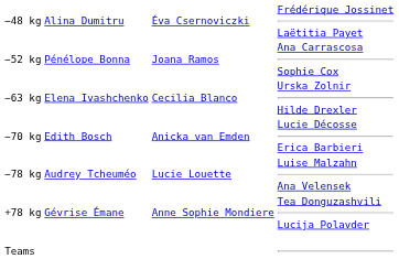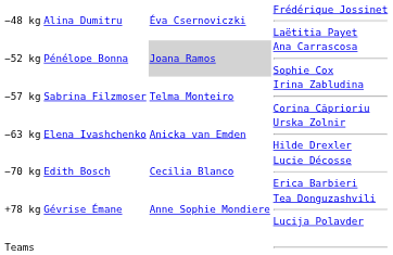 <table>
 <tr>
 <td>−48 kg</td>
 <td> <a href='#'>Alina Dumitru</a></td>
 <td> <a href='#'>Éva Csernoviczki</a></td>
 <td> <a href='#'>Frédérique Jossinet</a><hr> <a href='#'>Laëtitia Payet</a></td>
 </tr>
 <tr>
 <td>−52 kg</td>
 <td> <a href='#'>Pénélope Bonna</a></td>
-<td> <a href='#'>Joana Ramos</a></td>
+<td style="background: lightgrey;"> <a href='#'>Joana Ramos</a></td>
 <td> <a href='#'>Ana Carrascosa</a><hr> <a href='#'>Sophie Cox</a></td>
+</tr>
+<tr>
+<td>−57 kg</td>
+<td> <a href='#'>Sabrina Filzmoser</a></td>
+<td> <a href='#'>Telma Monteiro</a></td>
+<td> <a href='#'>Irina Zabludina</a><hr> <a href='#'>Corina Căprioriu</a></td>
 </tr>
 <tr>
 <td>−63 kg</td>
 <td> <a href='#'>Elena Ivashchenko</a></td>
-<td> <a href='#'>Cecilia Blanco</a></td>
+<td> <a href='#'>Anicka van Emden</a></td>
 <td> <a href='#'>Urska Zolnir</a><hr> <a href='#'>Hilde Drexler</a></td>
 </tr>
 <tr>
 <td>−70 kg</td>
 <td> <a href='#'>Edith Bosch</a></td>
-<td> <a href='#'>Anicka van Emden</a></td>
+<td> <a href='#'>Cecilia Blanco</a></td>
 <td> <a href='#'>Lucie Décosse</a><hr> <a href='#'>Erica Barbieri</a></td>
-</tr>
-<tr>
-<td>−78 kg</td>
-<td> <a href='#'>Audrey Tcheuméo</a></td>
-<td> <a href='#'>Lucie Louette</a></td>
-<td> <a href='#'>Luise Malzahn</a><hr> <a href='#'>Ana Velensek</a></td>
 </tr>
 <tr>
 <td>+78 kg</td>
 <td> <a href='#'>Gévrise Émane</a></td>
 <td> <a href='#'>Anne Sophie Mondiere</a></td>
 <td> <a href='#'>Tea Donguzashvili</a><hr> <a href='#'>Lucija Polavder</a></td>
 </tr>
 <tr>
 <td>Teams</td>
 <td><br></td>
 <td><br></td>
 <td><br><hr><br></td>
 </tr>
 </table>
